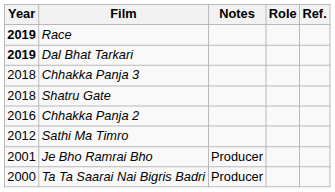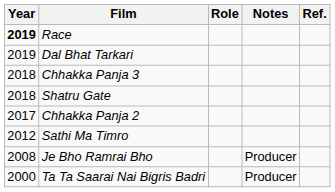 <table class="wikitable sortable">
 <tr>
 <th>Year</th>
 <th>Film</th>
+<th>Role</th>
 <th>Notes</th>
-<th>Role</th>
 <th>Ref.</th>
 </tr>
 <tr>
 <td><strong>2019</strong></td>
 <td><em>Race</em></td>
 <td></td>
 <td></td>
 <td></td>
 </tr>
 <tr>
-<td><strong>2019</strong></td>
+<td>2019</td>
 <td><em>Dal Bhat Tarkari</em></td>
 <td></td>
 <td></td>
 <td></td>
 </tr>
 <tr>
 <td>2018</td>
 <td><em>Chhakka Panja 3</em></td>
 <td></td>
 <td></td>
 <td></td>
 </tr>
 <tr>
 <td>2018</td>
 <td><em>Shatru Gate</em></td>
 <td></td>
 <td></td>
 <td></td>
 </tr>
 <tr>
-<td>2016</td>
+<td>2017</td>
 <td><em>Chhakka Panja 2</em></td>
 <td></td>
 <td></td>
 <td></td>
 </tr>
 <tr>
 <td>2012</td>
 <td><em>Sathi Ma Timro</em></td>
 <td></td>
 <td></td>
 <td></td>
 </tr>
 <tr>
-<td>2001</td>
+<td>2008</td>
 <td><em>Je Bho Ramrai Bho</em></td>
+<td></td>
 <td>Producer</td>
-<td></td>
 <td></td>
 </tr>
 <tr>
 <td>2000</td>
 <td><em>Ta Ta Saarai Nai Bigris Badri</em></td>
+<td></td>
 <td>Producer</td>
-<td></td>
 <td></td>
 </tr>
 </table>
